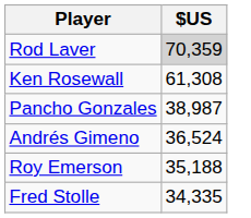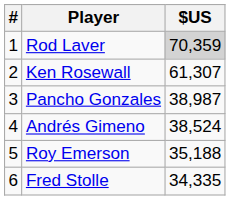 <table class="wikitable">
 <tr>
+<th>#</th>
 <th>Player</th>
 <th>$US</th>
 </tr>
 <tr>
+<td>1</td>
 <td> <a href='#'>Rod Laver</a></td>
 <td style="background: lightgrey;">70,359</td>
 </tr>
 <tr>
+<td>2</td>
 <td> <a href='#'>Ken Rosewall</a></td>
-<td>61,308</td>
+<td>61,307</td>
 </tr>
 <tr>
+<td>3</td>
 <td> <a href='#'>Pancho Gonzales</a></td>
 <td>38,987</td>
 </tr>
 <tr>
+<td>4</td>
 <td> <a href='#'>Andrés Gimeno</a></td>
-<td>36,524</td>
+<td>38,524</td>
 </tr>
 <tr>
+<td>5</td>
 <td> <a href='#'>Roy Emerson</a></td>
 <td>35,188</td>
 </tr>
 <tr>
+<td>6</td>
 <td> <a href='#'>Fred Stolle</a></td>
 <td>34,335</td>
 </tr>
 </table>
